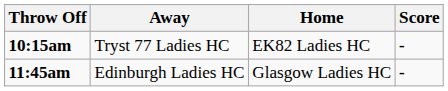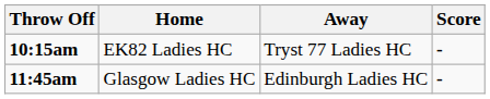 <table class="wikitable">
 <tr>
 <th><strong>Throw Off</strong></th>
+<th><strong>Home</strong></th>
 <th><strong>Away</strong></th>
-<th><strong>Home</strong></th>
 <th><strong>Score</strong></th>
 </tr>
 <tr>
 <td><strong>10:15am</strong></td>
+<td>EK82 Ladies HC</td>
 <td>Tryst 77 Ladies HC</td>
-<td>EK82 Ladies HC</td>
 <td><strong>-</strong></td>
 </tr>
 <tr>
 <td><strong>11:45am</strong></td>
+<td>Glasgow Ladies HC</td>
 <td>Edinburgh Ladies HC</td>
-<td>Glasgow Ladies HC</td>
 <td><strong>-</strong></td>
 </tr>
 </table>
